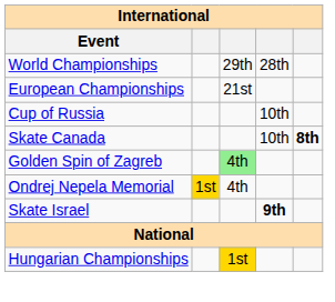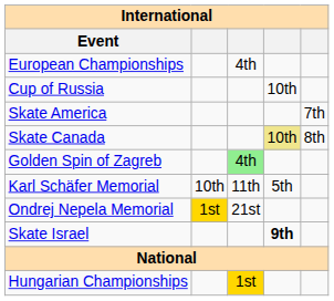 <table class="wikitable" style="text-align:center">
 <tr>
 <th style="background-color: #ffdead; " colspan=5 align=center>International</th>
 </tr>
 <tr>
 <th>Event</th>
 <th></th>
 <th></th>
 <th></th>
 <th></th>
 </tr>
 <tr>
-<td align=left><a href='#'>World Championships</a></td>
-<td></td>
-<td>29th</td>
-<td>28th</td>
-<td></td>
-</tr>
-<tr>
 <td align=left><a href='#'>European Championships</a></td>
 <td></td>
-<td>21st</td>
+<td>4th</td>
 <td></td>
 <td></td>
 </tr>
 <tr>
 <td align=left> <a href='#'>Cup of Russia</a></td>
 <td></td>
 <td></td>
 <td>10th</td>
 <td></td>
 </tr>
 <tr>
+<td align=left> <a href='#'>Skate America</a></td>
+<td></td>
+<td></td>
+<td></td>
+<td>7th</td>
+</tr>
+<tr>
 <td align=left> <a href='#'>Skate Canada</a></td>
 <td></td>
 <td></td>
-<td>10th</td>
-<td><strong>8th</strong></td>
+<td style="background: khaki;">10th</td>
+<td>8th</td>
 </tr>
 <tr>
 <td align=left><a href='#'>Golden Spin of Zagreb</a></td>
 <td></td>
 <td style="background: lightgreen;">4th</td>
 <td></td>
 <td></td>
 </tr>
 <tr>
+<td align=left><a href='#'>Karl Schäfer Memorial</a></td>
+<td>10th</td>
+<td>11th</td>
+<td>5th</td>
+<td></td>
+</tr>
+<tr>
 <td align=left><a href='#'>Ondrej Nepela Memorial</a></td>
 <td bgcolor=gold>1st</td>
-<td>4th</td>
+<td>21st</td>
 <td></td>
 <td></td>
 </tr>
 <tr>
 <td align=left><a href='#'>Skate Israel</a></td>
 <td></td>
 <td></td>
 <td><strong>9th</strong></td>
 <td></td>
 </tr>
 <tr>
 <th style="background-color: #ffdead; " colspan=5 align=center>National</th>
 </tr>
 <tr>
 <td align=left><a href='#'>Hungarian Championships</a></td>
 <td></td>
 <td bgcolor=gold>1st</td>
 <td></td>
 <td></td>
 </tr>
 </table>
